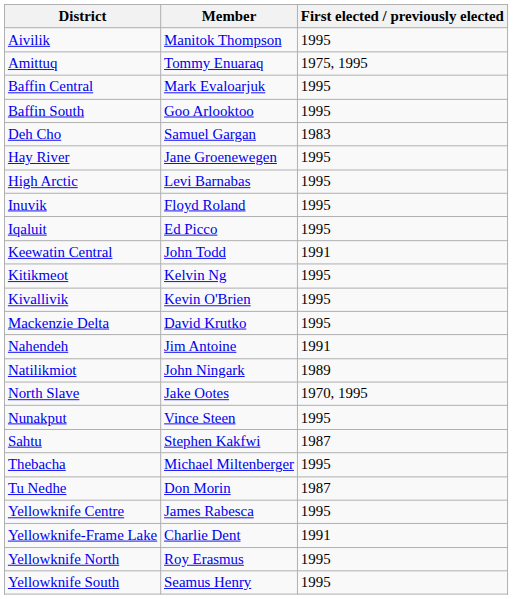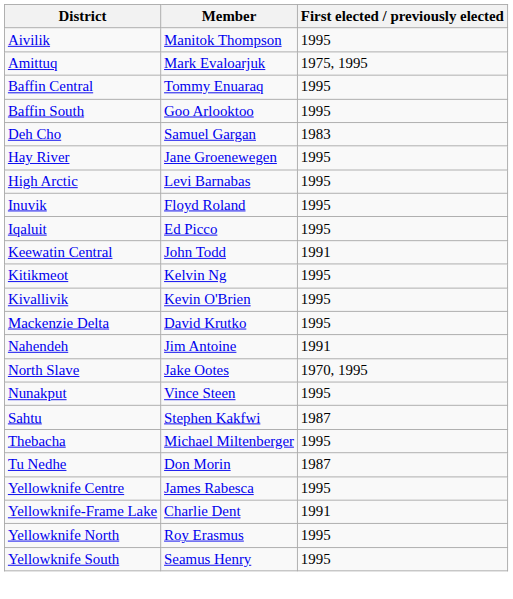 <table class="wikitable sortable">
 <tr>
 <th>District</th>
 <th>Member</th>
 <th>First elected / previously elected</th>
 </tr>
 <tr>
 <td><a href='#'>Aivilik</a></td>
 <td><a href='#'>Manitok Thompson</a></td>
 <td>1995</td>
 </tr>
 <tr>
 <td><a href='#'>Amittuq</a></td>
-<td><a href='#'>Tommy Enuaraq</a></td>
+<td><a href='#'>Mark Evaloarjuk</a></td>
 <td>1975, 1995</td>
 </tr>
 <tr>
 <td><a href='#'>Baffin Central</a></td>
-<td><a href='#'>Mark Evaloarjuk</a></td>
+<td><a href='#'>Tommy Enuaraq</a></td>
 <td>1995</td>
 </tr>
 <tr>
 <td><a href='#'>Baffin South</a></td>
 <td><a href='#'>Goo Arlooktoo</a></td>
 <td>1995</td>
 </tr>
 <tr>
 <td><a href='#'>Deh Cho</a></td>
 <td><a href='#'>Samuel Gargan</a></td>
 <td>1983</td>
 </tr>
 <tr>
 <td><a href='#'>Hay River</a></td>
 <td><a href='#'>Jane Groenewegen</a></td>
 <td>1995</td>
 </tr>
 <tr>
 <td><a href='#'>High Arctic</a></td>
 <td><a href='#'>Levi Barnabas</a></td>
 <td>1995</td>
 </tr>
 <tr>
 <td><a href='#'>Inuvik</a></td>
 <td><a href='#'>Floyd Roland</a></td>
 <td>1995</td>
 </tr>
 <tr>
 <td><a href='#'>Iqaluit</a></td>
 <td><a href='#'>Ed Picco</a></td>
 <td>1995</td>
 </tr>
 <tr>
 <td><a href='#'>Keewatin Central</a></td>
 <td><a href='#'>John Todd</a></td>
 <td>1991</td>
 </tr>
 <tr>
 <td><a href='#'>Kitikmeot</a></td>
 <td><a href='#'>Kelvin Ng</a></td>
 <td>1995</td>
 </tr>
 <tr>
 <td><a href='#'>Kivallivik</a></td>
 <td><a href='#'>Kevin O'Brien</a></td>
 <td>1995</td>
 </tr>
 <tr>
 <td><a href='#'>Mackenzie Delta</a></td>
 <td><a href='#'>David Krutko</a></td>
 <td>1995</td>
 </tr>
 <tr>
 <td><a href='#'>Nahendeh</a></td>
 <td><a href='#'>Jim Antoine</a></td>
 <td>1991</td>
 </tr>
 <tr>
-<td><a href='#'>Natilikmiot</a></td>
-<td><a href='#'>John Ningark</a></td>
-<td>1989</td>
-</tr>
-<tr>
 <td><a href='#'>North Slave</a></td>
 <td><a href='#'>Jake Ootes</a></td>
 <td>1970, 1995</td>
 </tr>
 <tr>
 <td><a href='#'>Nunakput</a></td>
 <td><a href='#'>Vince Steen</a></td>
 <td>1995</td>
 </tr>
 <tr>
 <td><a href='#'>Sahtu</a></td>
 <td><a href='#'>Stephen Kakfwi</a></td>
 <td>1987</td>
 </tr>
 <tr>
 <td><a href='#'>Thebacha</a></td>
 <td><a href='#'>Michael Miltenberger</a></td>
 <td>1995</td>
 </tr>
 <tr>
 <td><a href='#'>Tu Nedhe</a></td>
 <td><a href='#'>Don Morin</a></td>
 <td>1987</td>
 </tr>
 <tr>
 <td><a href='#'>Yellowknife Centre</a></td>
 <td><a href='#'>James Rabesca</a></td>
 <td>1995</td>
 </tr>
 <tr>
 <td><a href='#'>Yellowknife-Frame Lake</a></td>
 <td><a href='#'>Charlie Dent</a></td>
 <td>1991</td>
 </tr>
 <tr>
 <td><a href='#'>Yellowknife North</a></td>
 <td><a href='#'>Roy Erasmus</a></td>
 <td>1995</td>
 </tr>
 <tr>
 <td><a href='#'>Yellowknife South</a></td>
 <td><a href='#'>Seamus Henry</a></td>
 <td>1995</td>
 </tr>
 </table>
